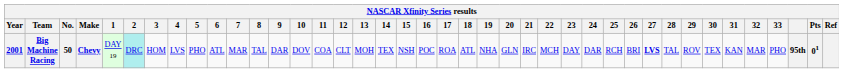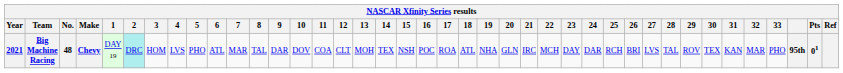 <table class="wikitable" style="text-align:center; font-size:75%">
 <tr>
 <th colspan=42><a href='#'>NASCAR Xfinity Series</a> results</th>
 </tr>
 <tr>
 <th>Year</th>
 <th>Team</th>
 <th>No.</th>
 <th>Make</th>
 <th>1</th>
 <th>2</th>
 <th>3</th>
 <th>4</th>
 <th>5</th>
 <th>6</th>
 <th>7</th>
 <th>8</th>
 <th>9</th>
 <th>10</th>
 <th>11</th>
 <th>12</th>
 <th>13</th>
 <th>14</th>
 <th>15</th>
 <th>16</th>
 <th>17</th>
 <th>18</th>
 <th>19</th>
 <th>20</th>
 <th>21</th>
 <th>22</th>
 <th>23</th>
 <th>24</th>
 <th>25</th>
 <th>26</th>
 <th>27</th>
 <th>28</th>
 <th>29</th>
 <th>30</th>
 <th>31</th>
 <th>32</th>
 <th>33</th>
 <th></th>
 <th>Pts</th>
 <th>Ref</th>
 </tr>
 <tr>
-<th><a href='#'>2001</a></th>
+<th><a href='#'>2021</a></th>
 <th><a href='#'>Big Machine Racing</a></th>
-<th>50</th>
+<th>48</th>
 <th><a href='#'>Chevy</a></th>
 <td style="background:#DFFFDF;"><a href='#'>DAY</a><br><small>19</small></td>
 <td style="background: paleturquoise;"><a href='#'>DRC</a></td>
 <td><a href='#'>HOM</a></td>
 <td><a href='#'>LVS</a></td>
 <td><a href='#'>PHO</a></td>
 <td><a href='#'>ATL</a></td>
 <td><a href='#'>MAR</a></td>
 <td><a href='#'>TAL</a></td>
 <td><a href='#'>DAR</a></td>
 <td><a href='#'>DOV</a></td>
 <td><a href='#'>COA</a></td>
 <td><a href='#'>CLT</a></td>
 <td><a href='#'>MOH</a></td>
 <td><a href='#'>TEX</a></td>
 <td><a href='#'>NSH</a></td>
 <td><a href='#'>POC</a></td>
 <td><a href='#'>ROA</a></td>
 <td><a href='#'>ATL</a></td>
 <td><a href='#'>NHA</a></td>
 <td><a href='#'>GLN</a></td>
 <td><a href='#'>IRC</a></td>
 <td><a href='#'>MCH</a></td>
 <td><a href='#'>DAY</a></td>
 <td><a href='#'>DAR</a></td>
 <td><a href='#'>RCH</a></td>
 <td><a href='#'>BRI</a></td>
-<td><strong><a href='#'>LVS</a></strong></td>
+<td><a href='#'>LVS</a></td>
 <td><a href='#'>TAL</a></td>
 <td><a href='#'>ROV</a></td>
 <td><a href='#'>TEX</a></td>
 <td><a href='#'>KAN</a></td>
 <td><a href='#'>MAR</a></td>
 <td><a href='#'>PHO</a></td>
 <th>95th</th>
 <th>0<sup>1</sup></th>
 <th></th>
 </tr>
 </table>
